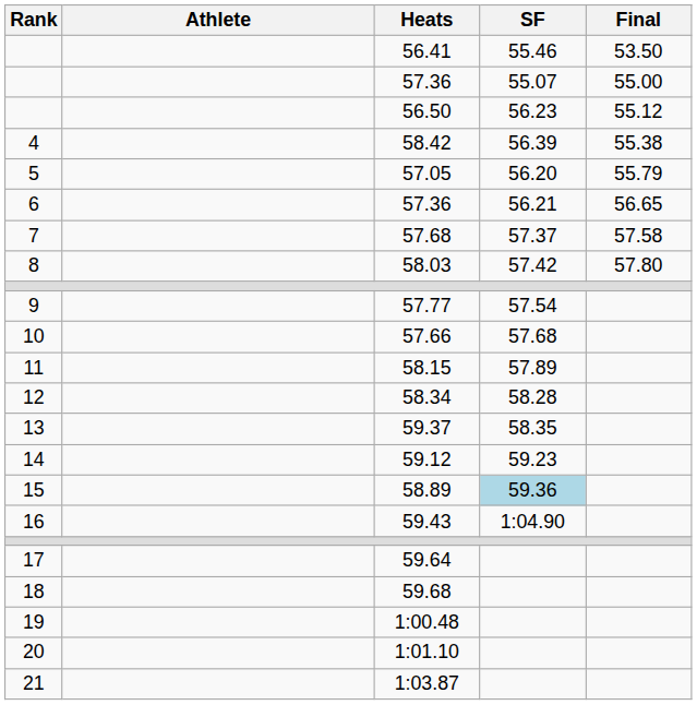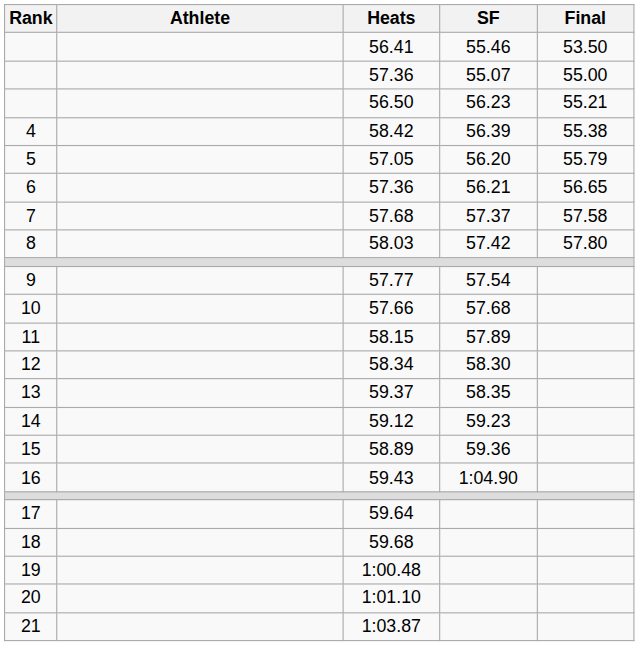 <table class=wikitable style="text-align:center">
 <tr>
 <th width=40>Rank</th>
 <th width=250>Athlete</th>
 <th width=80>Heats</th>
 <th width=80>SF</th>
 <th width=80>Final</th>
 </tr>
 <tr>
 <td></td>
 <td align=left></td>
 <td>56.41</td>
 <td>55.46</td>
 <td>53.50</td>
 </tr>
 <tr>
 <td></td>
 <td align=left></td>
 <td>57.36</td>
 <td>55.07</td>
 <td>55.00</td>
 </tr>
 <tr>
 <td></td>
 <td align=left></td>
 <td>56.50</td>
 <td>56.23</td>
-<td>55.12</td>
+<td>55.21</td>
 </tr>
 <tr>
 <td>4</td>
 <td align=left></td>
 <td>58.42</td>
 <td>56.39</td>
 <td>55.38</td>
 </tr>
 <tr>
 <td>5</td>
 <td align=left></td>
 <td>57.05</td>
 <td>56.20</td>
 <td>55.79</td>
 </tr>
 <tr>
 <td>6</td>
 <td align=left></td>
 <td>57.36</td>
 <td>56.21</td>
 <td>56.65</td>
 </tr>
 <tr>
 <td>7</td>
 <td align=left></td>
 <td>57.68</td>
 <td>57.37</td>
 <td>57.58</td>
 </tr>
 <tr>
 <td>8</td>
 <td align=left></td>
 <td>58.03</td>
 <td>57.42</td>
 <td>57.80</td>
 </tr>
 <tr bgcolor=#DDDDDD>
 <td colspan=5></td>
 </tr>
 <tr>
 <td>9</td>
 <td align=left></td>
 <td>57.77</td>
 <td>57.54</td>
 <td></td>
 </tr>
 <tr>
 <td>10</td>
 <td align=left></td>
 <td>57.66</td>
 <td>57.68</td>
 <td></td>
 </tr>
 <tr>
 <td>11</td>
 <td align=left></td>
 <td>58.15</td>
 <td>57.89</td>
 <td></td>
 </tr>
 <tr>
 <td>12</td>
 <td align=left></td>
 <td>58.34</td>
-<td>58.28</td>
+<td>58.30</td>
 <td></td>
 </tr>
 <tr>
 <td>13</td>
 <td align=left></td>
 <td>59.37</td>
 <td>58.35</td>
 <td></td>
 </tr>
 <tr>
 <td>14</td>
 <td align=left></td>
 <td>59.12</td>
 <td>59.23</td>
 <td></td>
 </tr>
 <tr>
 <td>15</td>
 <td align=left></td>
 <td>58.89</td>
-<td style="background: lightblue;">59.36</td>
+<td>59.36</td>
 <td></td>
 </tr>
 <tr>
 <td>16</td>
 <td align=left></td>
 <td>59.43</td>
 <td>1:04.90</td>
 <td></td>
 </tr>
 <tr bgcolor=#DDDDDD>
 <td colspan=5></td>
 </tr>
 <tr>
 <td>17</td>
 <td align=left></td>
 <td>59.64</td>
 <td></td>
 <td></td>
 </tr>
 <tr>
 <td>18</td>
 <td align=left></td>
 <td>59.68</td>
 <td></td>
 <td></td>
 </tr>
 <tr>
 <td>19</td>
 <td align=left></td>
 <td>1:00.48</td>
 <td></td>
 <td></td>
 </tr>
 <tr>
 <td>20</td>
 <td align=left></td>
 <td>1:01.10</td>
 <td></td>
 <td></td>
 </tr>
 <tr>
 <td>21</td>
 <td align=left></td>
 <td>1:03.87</td>
 <td></td>
 <td></td>
 </tr>
 </table>
